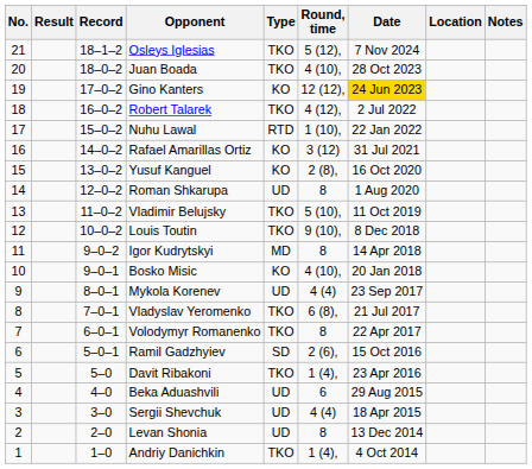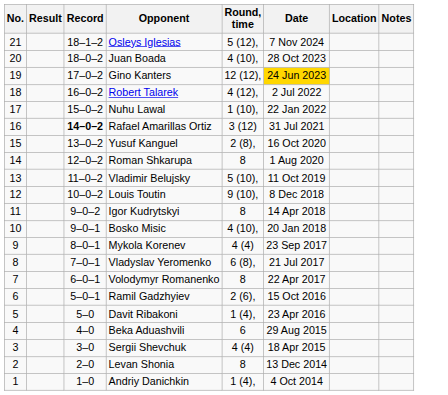 <table class="wikitable" style="text-align:center;">
 <tr>
 <th>No.</th>
 <th>Result</th>
 <th>Record</th>
 <th>Opponent</th>
-<th>Type</th>
 <th>Round,<br>time</th>
 <th>Date</th>
 <th>Location</th>
 <th>Notes</th>
 </tr>
 <tr>
 <td>21</td>
 <td></td>
 <td>18–1–2</td>
 <td align=left> <a href='#'>Osleys Iglesias</a></td>
-<td>TKO</td>
 <td>5 (12), </td>
 <td>7 Nov 2024</td>
 <td align=left> </td>
 <td align=left></td>
 </tr>
 <tr>
 <td>20</td>
 <td></td>
 <td>18–0–2</td>
 <td align=left> Juan Boada</td>
-<td>TKO</td>
 <td>4 (10), </td>
 <td>28 Oct 2023</td>
 <td align=left> </td>
 <td></td>
 </tr>
 <tr>
 <td>19</td>
 <td></td>
 <td>17–0–2</td>
 <td align=left> Gino Kanters</td>
-<td>KO</td>
 <td>12 (12), </td>
 <td style="background: gold;">24 Jun 2023</td>
 <td align=left> </td>
 <td align=left></td>
 </tr>
 <tr>
 <td>18</td>
 <td></td>
 <td>16–0–2</td>
 <td align=left> <a href='#'>Robert Talarek</a></td>
-<td>TKO</td>
 <td>4 (12), </td>
 <td>2 Jul 2022</td>
 <td align=left> </td>
 <td align=left></td>
 </tr>
 <tr>
 <td>17</td>
 <td></td>
 <td>15–0–2</td>
 <td align=left> Nuhu Lawal</td>
-<td>RTD</td>
 <td>1 (10), </td>
 <td>22 Jan 2022</td>
 <td align=left> </td>
 <td></td>
 </tr>
 <tr>
 <td>16</td>
 <td></td>
-<td>14–0–2</td>
+<td><strong>14–0–2</strong></td>
 <td align=left> Rafael Amarillas Ortiz</td>
-<td>KO</td>
 <td>3 (12)</td>
 <td>31 Jul 2021</td>
 <td align=left> </td>
 <td align=left></td>
 </tr>
 <tr>
 <td>15</td>
 <td></td>
 <td>13–0–2</td>
 <td align=left> Yusuf Kanguel</td>
-<td>KO</td>
 <td>2 (8), </td>
 <td>16 Oct 2020</td>
 <td align=left> </td>
 <td align=left></td>
 </tr>
 <tr>
 <td>14</td>
 <td></td>
 <td>12–0–2</td>
 <td align=left> Roman Shkarupa</td>
-<td>UD</td>
 <td>8</td>
 <td>1 Aug 2020</td>
 <td align=left> </td>
 <td></td>
 </tr>
 <tr>
 <td>13</td>
 <td></td>
 <td>11–0–2</td>
 <td align=left> Vladimir Belujsky</td>
-<td>TKO</td>
 <td>5 (10), </td>
 <td>11 Oct 2019</td>
 <td align=left> </td>
 <td align=left></td>
 </tr>
 <tr>
 <td>12</td>
 <td></td>
 <td>10–0–2</td>
 <td align=left> Louis Toutin</td>
-<td>TKO</td>
 <td>9 (10), </td>
 <td>8 Dec 2018</td>
 <td align=left> </td>
 <td align=left></td>
 </tr>
 <tr>
 <td>11</td>
 <td></td>
 <td>9–0–2</td>
 <td align=left> Igor Kudrytskyi</td>
-<td>MD</td>
 <td>8</td>
 <td>14 Apr 2018</td>
 <td align=left> </td>
 <td></td>
 </tr>
 <tr>
 <td>10</td>
 <td></td>
 <td>9–0–1</td>
 <td align=left> Bosko Misic</td>
-<td>KO</td>
 <td>4 (10), </td>
 <td>20 Jan 2018</td>
 <td align=left> </td>
 <td></td>
 </tr>
 <tr>
 <td>9</td>
 <td></td>
 <td>8–0–1</td>
 <td align=left> Mykola Korenev</td>
-<td>UD</td>
 <td>4 (4)</td>
 <td>23 Sep 2017</td>
 <td align=left> </td>
 <td></td>
 </tr>
 <tr>
 <td>8</td>
 <td></td>
 <td>7–0–1</td>
 <td align=left> Vladyslav Yeromenko</td>
-<td>TKO</td>
 <td>6 (8), </td>
 <td>21 Jul 2017</td>
 <td align=left> </td>
 <td></td>
 </tr>
 <tr>
 <td>7</td>
 <td></td>
 <td>6–0–1</td>
 <td align=left> Volodymyr Romanenko</td>
-<td>TKO</td>
 <td>8</td>
 <td>22 Apr 2017</td>
 <td align=left> </td>
 <td></td>
 </tr>
 <tr>
 <td>6</td>
 <td></td>
 <td>5–0–1</td>
 <td align=left> Ramil Gadzhyiev</td>
-<td>SD</td>
 <td>2 (6), </td>
 <td>15 Oct 2016</td>
 <td align=left> </td>
 <td></td>
 </tr>
 <tr>
 <td>5</td>
 <td></td>
 <td>5–0</td>
 <td align=left> Davit Ribakoni</td>
-<td>TKO</td>
 <td>1 (4), </td>
 <td>23 Apr 2016</td>
 <td align=left> </td>
 <td></td>
 </tr>
 <tr>
 <td>4</td>
 <td></td>
 <td>4–0</td>
 <td align=left> Beka Aduashvili</td>
-<td>UD</td>
 <td>6</td>
 <td>29 Aug 2015</td>
 <td align=left> </td>
 <td></td>
 </tr>
 <tr>
 <td>3</td>
 <td></td>
 <td>3–0</td>
 <td align=left> Sergii Shevchuk</td>
-<td>UD</td>
 <td>4 (4)</td>
 <td>18 Apr 2015</td>
 <td align=left> </td>
 <td></td>
 </tr>
 <tr>
 <td>2</td>
 <td></td>
 <td>2–0</td>
 <td align=left> Levan Shonia</td>
-<td>UD</td>
 <td>8</td>
 <td>13 Dec 2014</td>
 <td align=left> </td>
 <td></td>
 </tr>
 <tr>
 <td>1</td>
 <td></td>
 <td>1–0</td>
 <td align=left> Andriy Danichkin</td>
-<td>TKO</td>
 <td>1 (4), </td>
 <td>4 Oct 2014</td>
 <td align=left> </td>
 <td></td>
 </tr>
 </table>
